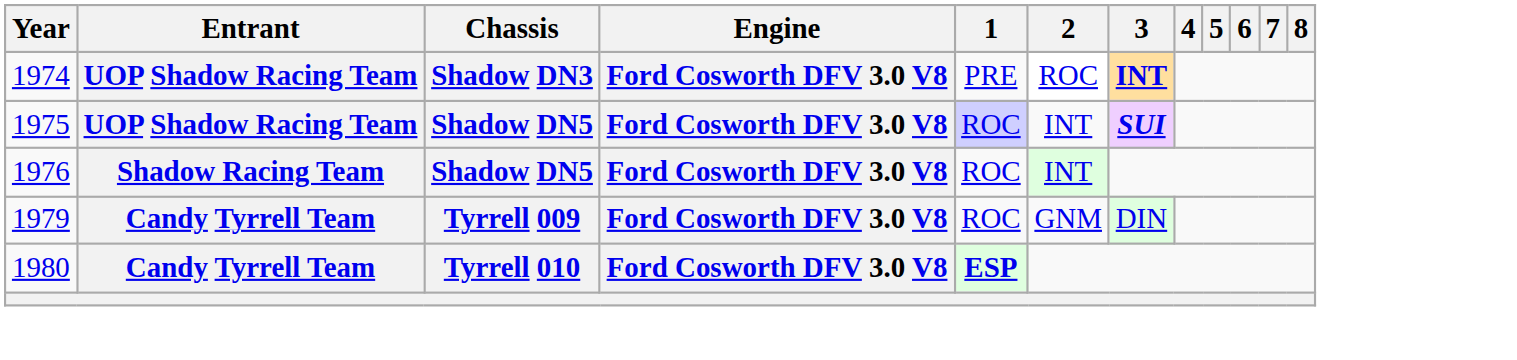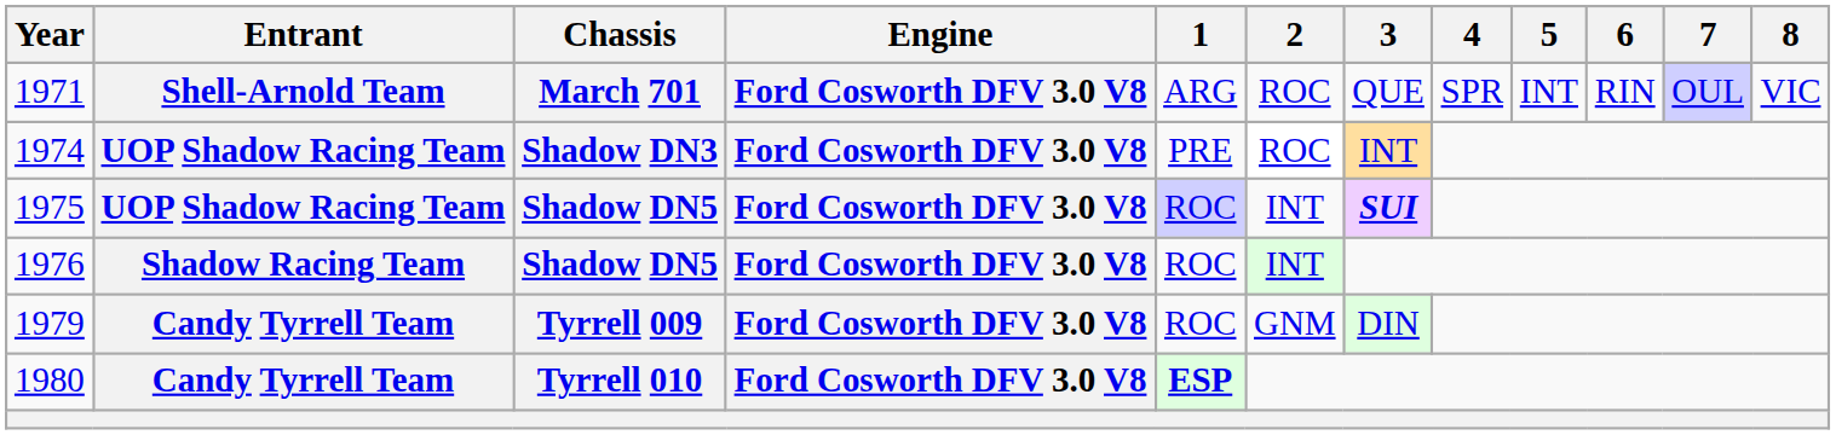 <table class="wikitable" border="1" style="text-align:center; font-size:85%;">
 <tr>
 <th>Year</th>
 <th>Entrant</th>
 <th>Chassis</th>
 <th>Engine</th>
 <th>1</th>
 <th>2</th>
 <th>3</th>
 <th>4</th>
 <th>5</th>
 <th>6</th>
 <th>7</th>
 <th>8</th>
 </tr>
 <tr>
+<td><a href='#'>1971</a></td>
+<th nowrap><a href='#'>Shell-Arnold Team</a></th>
+<th nowrap><a href='#'>March</a> <a href='#'>701</a></th>
+<th nowrap><a href='#'>Ford Cosworth DFV</a> 3.0 <a href='#'>V8</a></th>
+<td><a href='#'>ARG</a></td>
+<td><a href='#'>ROC</a></td>
+<td><a href='#'>QUE</a></td>
+<td><a href='#'>SPR</a></td>
+<td><a href='#'>INT</a></td>
+<td><a href='#'>RIN</a></td>
+<td style="background:#CFCFFF;"><a href='#'>OUL</a><br></td>
+<td><a href='#'>VIC</a></td>
+</tr>
+<tr>
 <td><a href='#'>1974</a></td>
 <th nowrap><a href='#'>UOP</a> <a href='#'>Shadow Racing Team</a></th>
 <th nowrap><a href='#'>Shadow</a> <a href='#'>DN3</a></th>
 <th nowrap><a href='#'>Ford Cosworth DFV</a> 3.0 <a href='#'>V8</a></th>
 <td><a href='#'>PRE</a></td>
 <td style="background:#FFFFFF;"><a href='#'>ROC</a><br></td>
-<td style="background:#FFDF9F;"><strong><a href='#'>INT</a><br></strong></td>
+<td style="background:#FFDF9F;"><a href='#'>INT</a><br></td>
 <td colspan=5></td>
 </tr>
 <tr>
 <td><a href='#'>1975</a></td>
 <th nowrap><a href='#'>UOP</a> <a href='#'>Shadow Racing Team</a></th>
 <th nowrap><a href='#'>Shadow</a> <a href='#'>DN5</a></th>
 <th nowrap><a href='#'>Ford Cosworth DFV</a> 3.0 <a href='#'>V8</a></th>
 <td style="background:#CFCFFF;"><a href='#'>ROC</a><br></td>
 <td><a href='#'>INT</a></td>
 <td style="background:#EFCFFF;"><strong><em><a href='#'>SUI</a></em></strong><br></td>
 <td colspan=5></td>
 </tr>
 <tr>
 <td><a href='#'>1976</a></td>
 <th nowrap><a href='#'>Shadow Racing Team</a></th>
 <th nowrap><a href='#'>Shadow</a> <a href='#'>DN5</a></th>
 <th nowrap><a href='#'>Ford Cosworth DFV</a> 3.0 <a href='#'>V8</a></th>
 <td><a href='#'>ROC</a></td>
 <td style="background:#DFFFDF;"><a href='#'>INT</a><br></td>
 <td colspan=6></td>
 </tr>
 <tr>
 <td><a href='#'>1979</a></td>
 <th nowrap><a href='#'>Candy</a> <a href='#'>Tyrrell Team</a></th>
 <th nowrap><a href='#'>Tyrrell</a> <a href='#'>009</a></th>
 <th nowrap><a href='#'>Ford Cosworth DFV</a> 3.0 <a href='#'>V8</a></th>
 <td><a href='#'>ROC</a></td>
 <td><a href='#'>GNM</a></td>
 <td style="background:#DFFFDF;"><a href='#'>DIN</a><br></td>
 <td colspan=5></td>
 </tr>
 <tr>
 <td><a href='#'>1980</a></td>
 <th nowrap><a href='#'>Candy</a> <a href='#'>Tyrrell Team</a></th>
 <th nowrap><a href='#'>Tyrrell</a> <a href='#'>010</a></th>
 <th nowrap><a href='#'>Ford Cosworth DFV</a> 3.0 <a href='#'>V8</a></th>
 <td style="background:#DFFFDF;"><strong><a href='#'>ESP</a><br></strong></td>
 <td colspan=7></td>
 </tr>
 <tr>
 <th colspan=12></th>
 </tr>
 </table>
